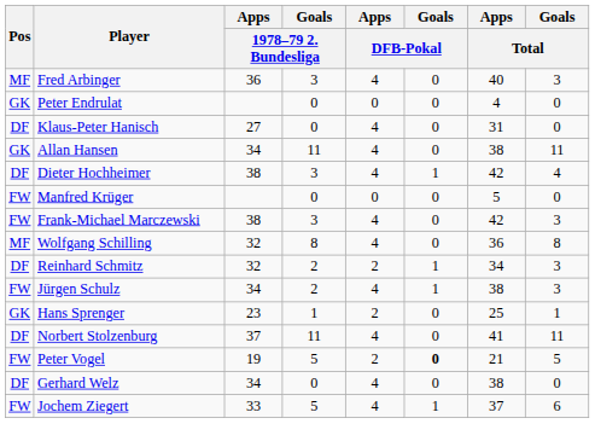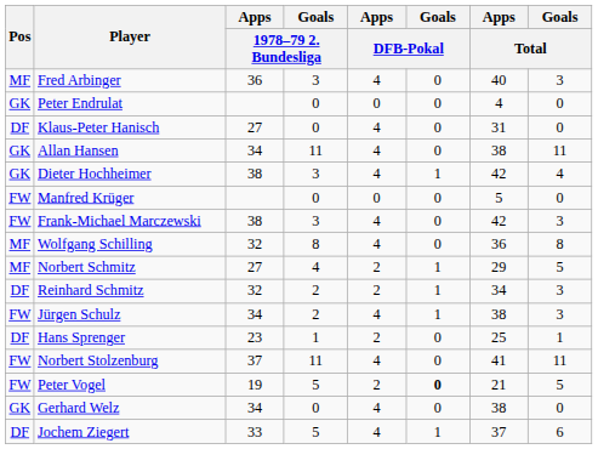 <table class="wikitable sortable" style="text-align:center">
 <tr>
 <th rowspan="2" class="unsortable">Pos</th>
 <th rowspan="2" class="unsortable" width="200">Player</th>
 <th>Apps</th>
 <th>Goals</th>
 <th>Apps</th>
 <th>Goals</th>
 <th>Apps</th>
 <th>Goals</th>
 </tr>
 <tr class="unsortable">
 <th colspan="2" width="125"><a href='#'>1978–79 2. Bundesliga</a></th>
 <th colspan="2" width="125"><a href='#'>DFB-Pokal</a></th>
 <th colspan="2" width="125">Total</th>
 </tr>
 <tr>
 <td><a href='#'>MF</a></td>
 <td align="left"> <a href='#'>Fred Arbinger</a></td>
 <td>36</td>
 <td>3</td>
 <td>4</td>
 <td>0</td>
 <td>40</td>
 <td>3</td>
 </tr>
 <tr>
 <td><a href='#'>GK</a></td>
 <td align="left"> <a href='#'>Peter Endrulat</a></td>
 <td></td>
 <td>0</td>
 <td>0</td>
 <td>0</td>
 <td>4</td>
 <td>0</td>
 </tr>
 <tr>
 <td><a href='#'>DF</a></td>
 <td align="left"> <a href='#'>Klaus-Peter Hanisch</a></td>
 <td>27</td>
 <td>0</td>
 <td>4</td>
 <td>0</td>
 <td>31</td>
 <td>0</td>
 </tr>
 <tr>
 <td><a href='#'>GK</a></td>
 <td align="left"> <a href='#'>Allan Hansen</a></td>
 <td>34</td>
 <td>11</td>
 <td>4</td>
 <td>0</td>
 <td>38</td>
 <td>11</td>
 </tr>
 <tr>
-<td><a href='#'>DF</a></td>
+<td><a href='#'>GK</a></td>
 <td align="left"> <a href='#'>Dieter Hochheimer</a></td>
 <td>38</td>
 <td>3</td>
 <td>4</td>
 <td>1</td>
 <td>42</td>
 <td>4</td>
 </tr>
 <tr>
 <td><a href='#'>FW</a></td>
 <td align="left"> <a href='#'>Manfred Krüger</a></td>
 <td></td>
 <td>0</td>
 <td>0</td>
 <td>0</td>
 <td>5</td>
 <td>0</td>
 </tr>
 <tr>
 <td><a href='#'>FW</a></td>
 <td align="left"> <a href='#'>Frank-Michael Marczewski</a></td>
 <td>38</td>
 <td>3</td>
 <td>4</td>
 <td>0</td>
 <td>42</td>
 <td>3</td>
 </tr>
 <tr>
 <td><a href='#'>MF</a></td>
 <td align="left"> <a href='#'>Wolfgang Schilling</a></td>
 <td>32</td>
 <td>8</td>
 <td>4</td>
 <td>0</td>
 <td>36</td>
 <td>8</td>
 </tr>
 <tr>
+<td><a href='#'>MF</a></td>
+<td align="left"> <a href='#'>Norbert Schmitz</a></td>
+<td>27</td>
+<td>4</td>
+<td>2</td>
+<td>1</td>
+<td>29</td>
+<td>5</td>
+</tr>
+<tr>
 <td><a href='#'>DF</a></td>
 <td align="left"> <a href='#'>Reinhard Schmitz</a></td>
 <td>32</td>
 <td>2</td>
 <td>2</td>
 <td>1</td>
 <td>34</td>
 <td>3</td>
 </tr>
 <tr>
 <td><a href='#'>FW</a></td>
 <td align="left"> <a href='#'>Jürgen Schulz</a></td>
 <td>34</td>
 <td>2</td>
 <td>4</td>
 <td>1</td>
 <td>38</td>
 <td>3</td>
 </tr>
 <tr>
-<td><a href='#'>GK</a></td>
+<td><a href='#'>DF</a></td>
 <td align="left"> <a href='#'>Hans Sprenger</a></td>
 <td>23</td>
 <td>1</td>
 <td>2</td>
 <td>0</td>
 <td>25</td>
 <td>1</td>
 </tr>
 <tr>
-<td><a href='#'>DF</a></td>
+<td><a href='#'>FW</a></td>
 <td align="left"> <a href='#'>Norbert Stolzenburg</a></td>
 <td>37</td>
 <td>11</td>
 <td>4</td>
 <td>0</td>
 <td>41</td>
 <td>11</td>
 </tr>
 <tr>
 <td><a href='#'>FW</a></td>
 <td align="left"> <a href='#'>Peter Vogel</a></td>
 <td>19</td>
 <td>5</td>
 <td>2</td>
 <td><strong>0</strong></td>
 <td>21</td>
 <td>5</td>
 </tr>
 <tr>
-<td><a href='#'>DF</a></td>
+<td><a href='#'>GK</a></td>
 <td align="left"> <a href='#'>Gerhard Welz</a></td>
 <td>34</td>
 <td>0</td>
 <td>4</td>
 <td>0</td>
 <td>38</td>
 <td>0</td>
 </tr>
 <tr>
-<td><a href='#'>FW</a></td>
+<td><a href='#'>DF</a></td>
 <td align="left"> <a href='#'>Jochem Ziegert</a></td>
 <td>33</td>
 <td>5</td>
 <td>4</td>
 <td>1</td>
 <td>37</td>
 <td>6</td>
 </tr>
 </table>
